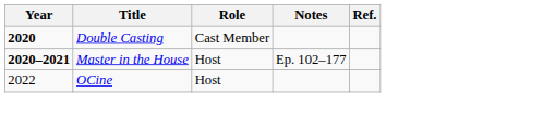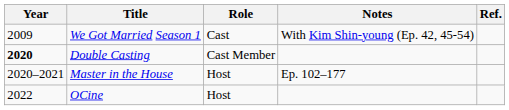 <table class="wikitable">
 <tr>
 <th>Year</th>
 <th>Title</th>
 <th>Role</th>
 <th>Notes</th>
 <th>Ref.</th>
 </tr>
 <tr>
+<td>2009</td>
+<td><em><a href='#'>We Got Married</a> <a href='#'>Season 1</a></em></td>
+<td>Cast</td>
+<td>With <a href='#'>Kim Shin-young</a> (Ep. 42, 45-54)</td>
+<td></td>
+</tr>
+<tr>
 <td><strong>2020</strong></td>
 <td><a href='#'><em>Double Casting</em></a></td>
 <td>Cast Member</td>
 <td></td>
 <td></td>
 </tr>
 <tr>
-<td><strong>2020–2021</strong></td>
+<td>2020–2021</td>
 <td><em><a href='#'>Master in the House</a></em></td>
 <td>Host</td>
 <td>Ep. 102–177</td>
 <td></td>
 </tr>
 <tr>
 <td>2022</td>
 <td><em><a href='#'>OCine</a></em></td>
 <td>Host</td>
 <td></td>
 <td></td>
 </tr>
 </table>
